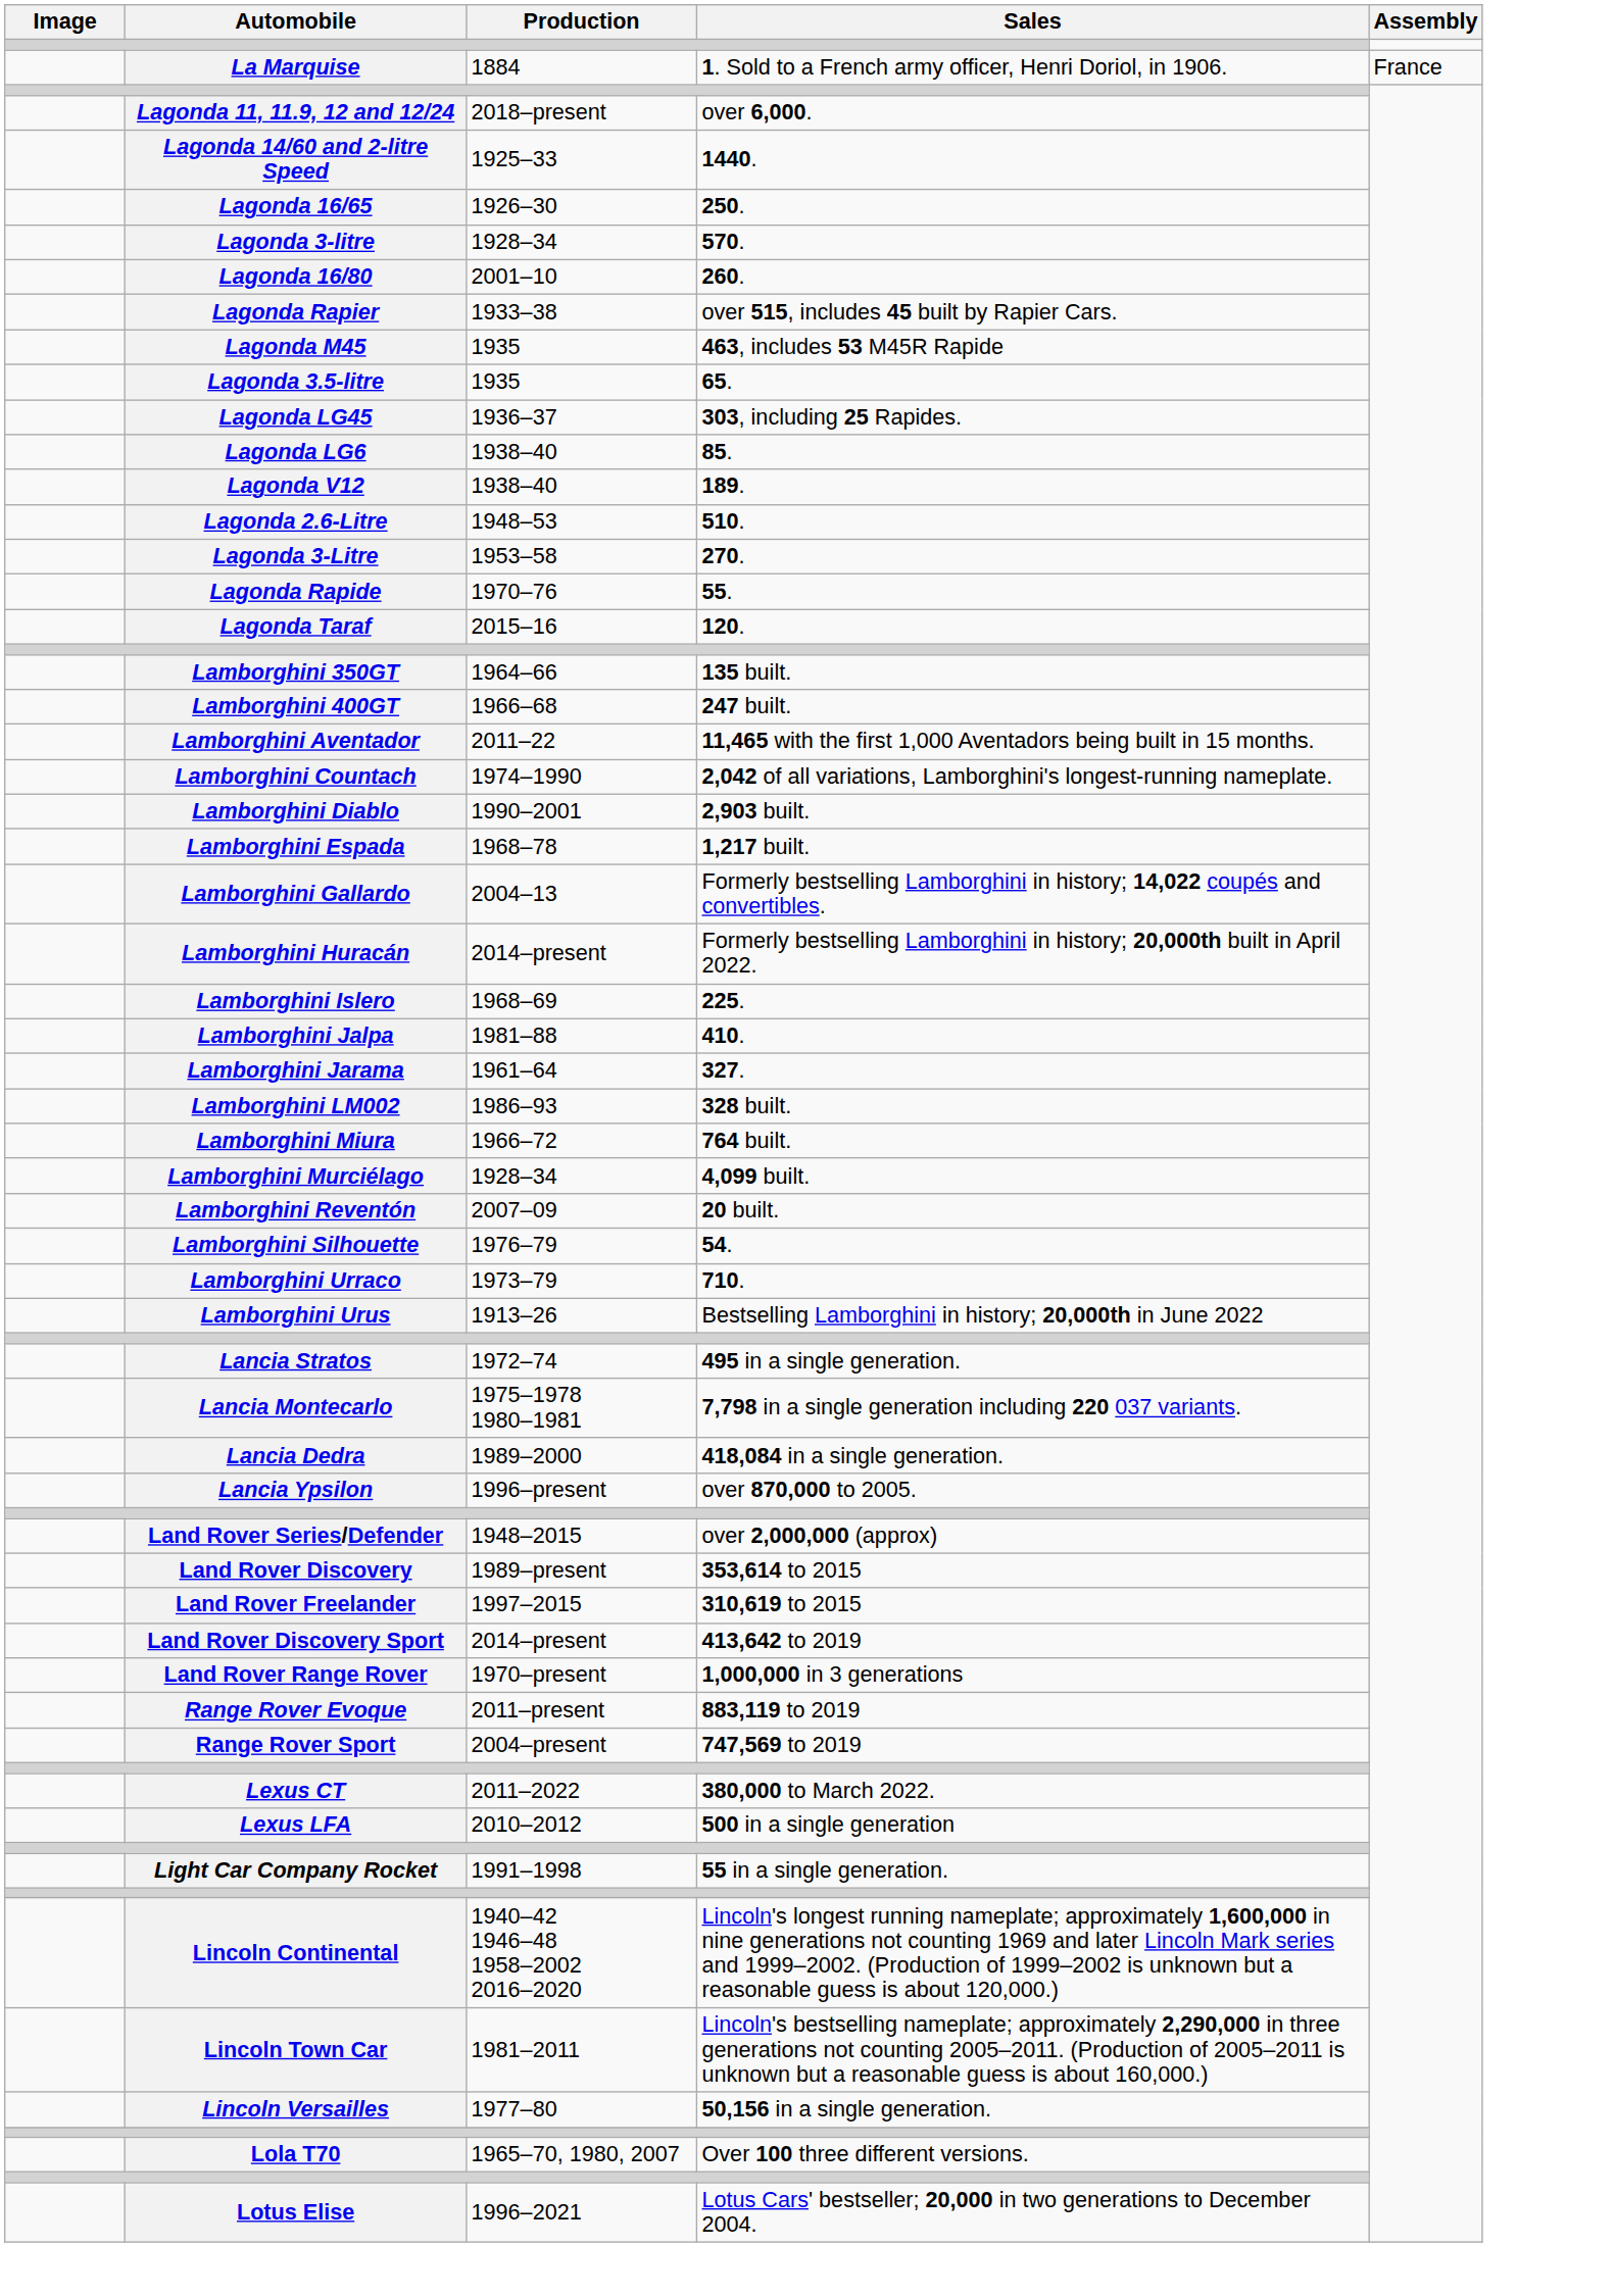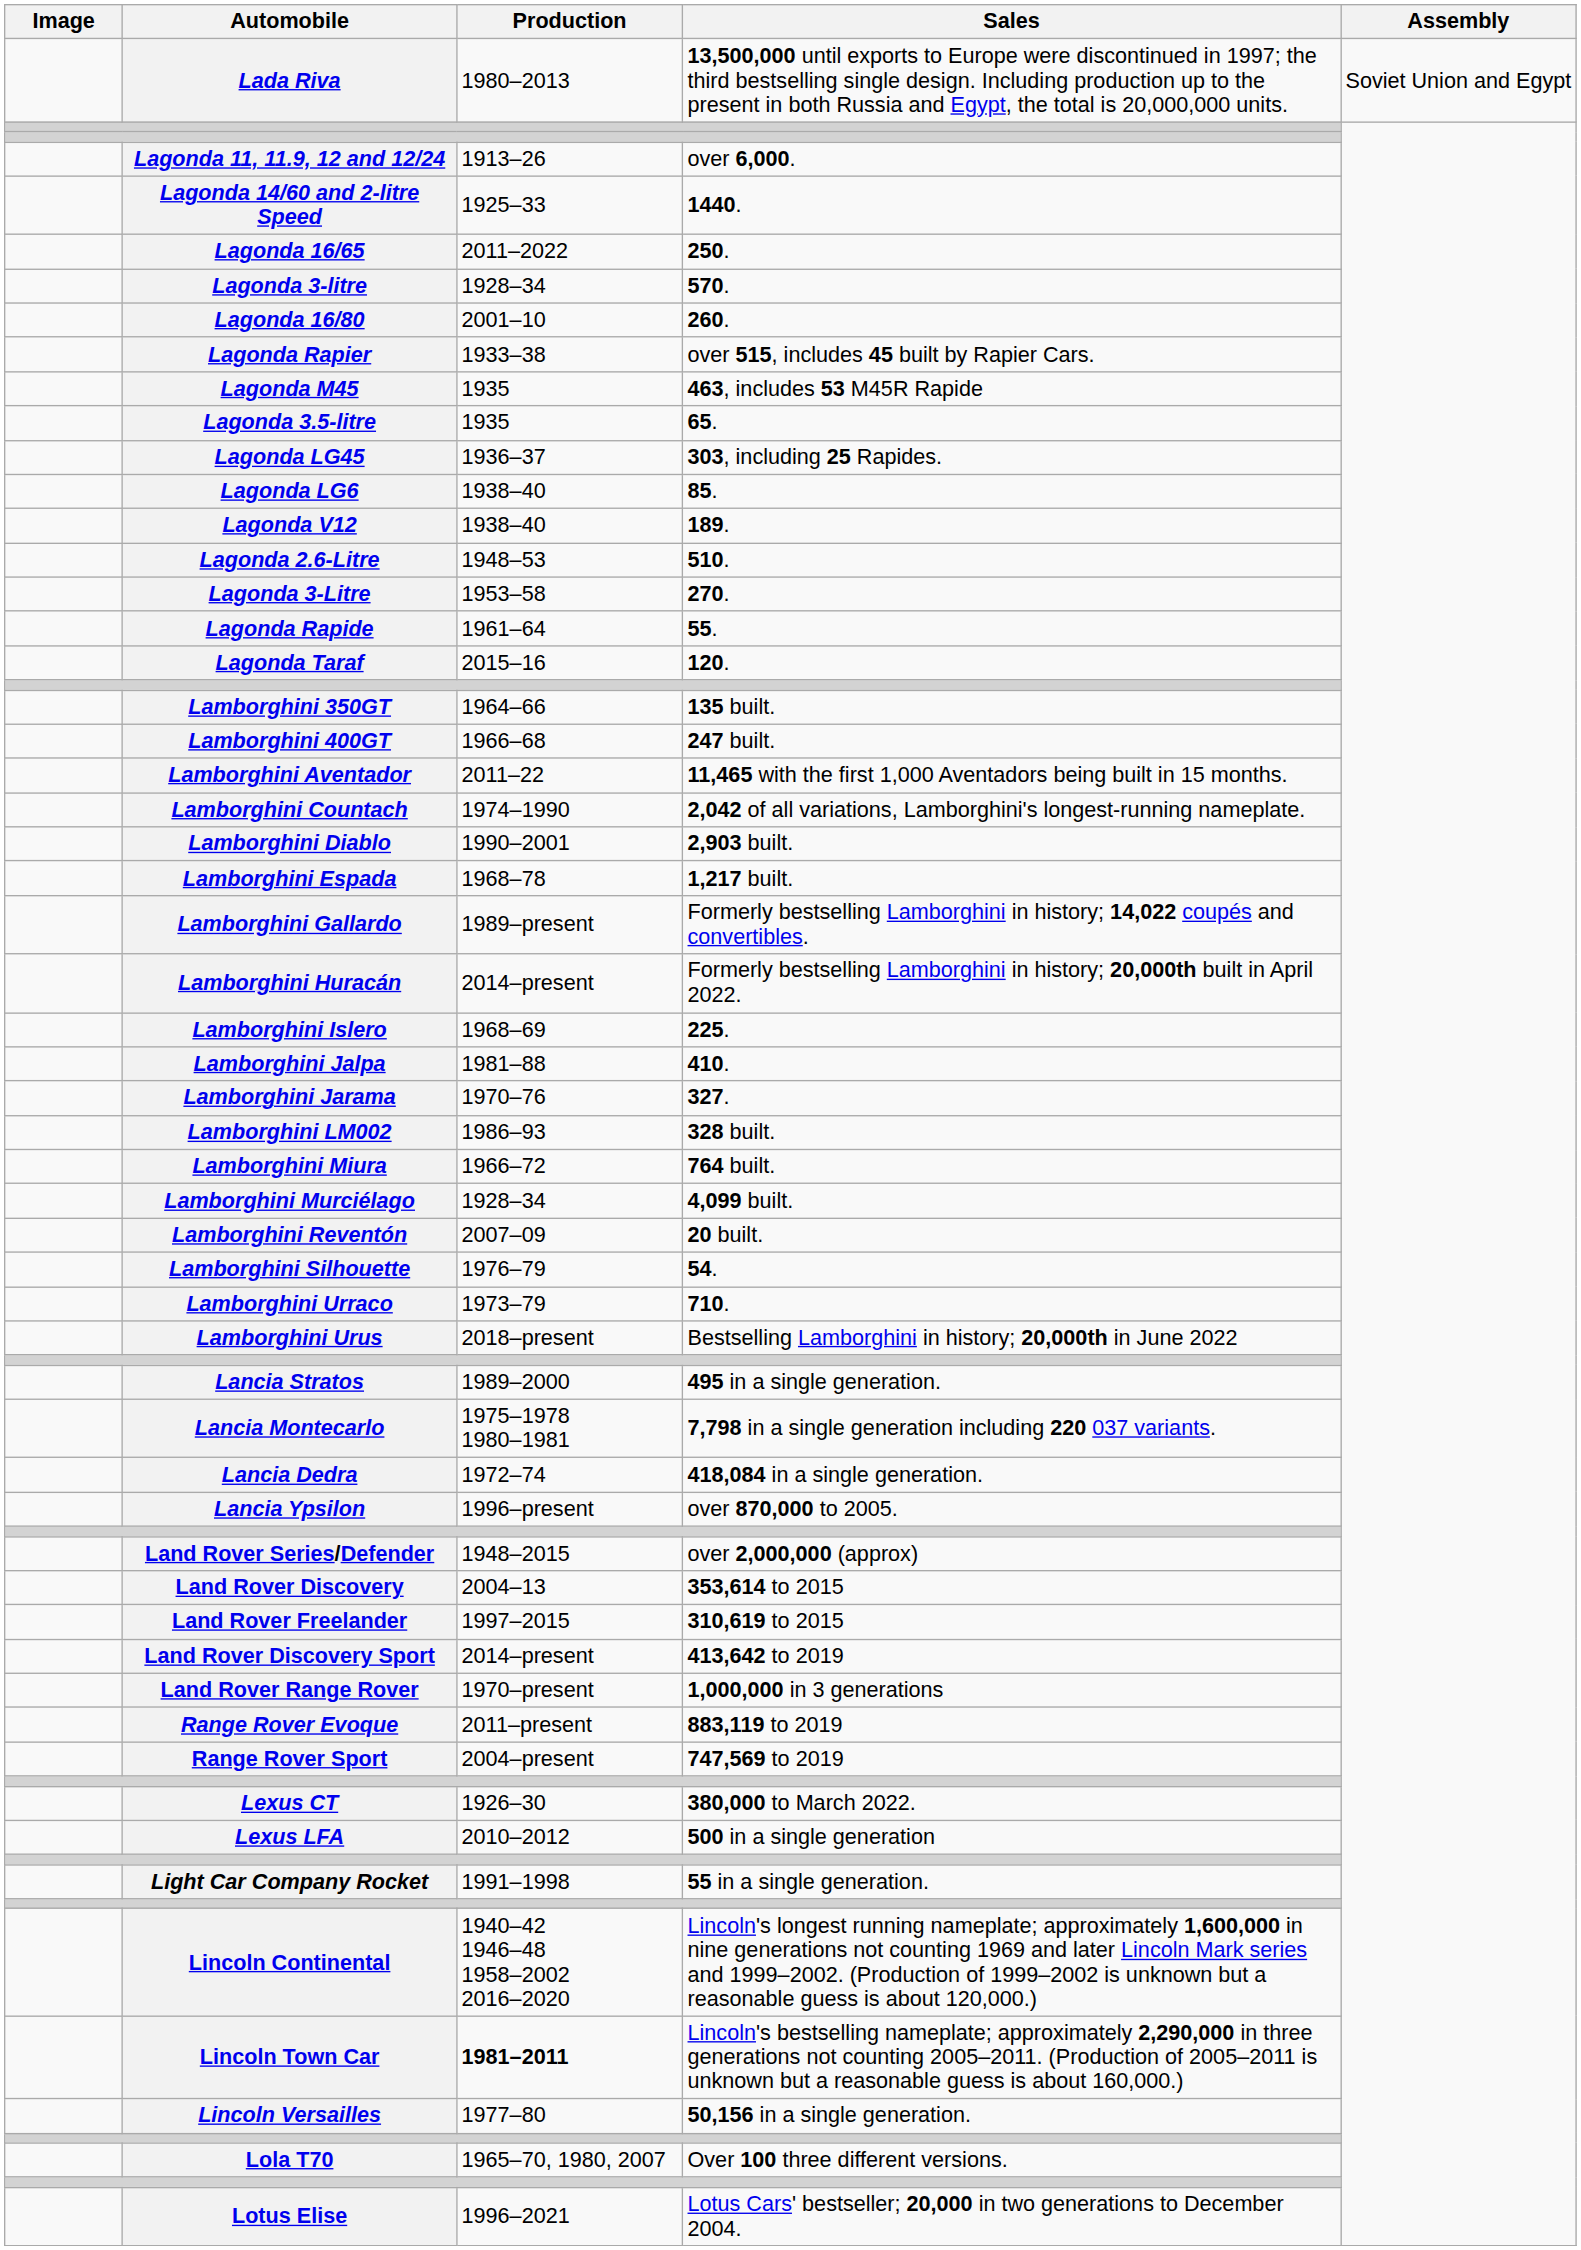 <table class="wikitable">
 <tr>
 <th style="width:5em">Image</th>
 <th style="width:15em">Automobile</th>
 <th style="width:10em">Production</th>
 <th style="width:30em">Sales</th>
 <th style+"width:15em">Assembly</th>
 </tr>
+<tr>
+<td></td>
+<th><em><a href='#'>Lada Riva</a></em></th>
+<td>1980–2013</td>
+<td><strong>13,500,000</strong> until exports to Europe were discontinued in 1997; the third bestselling single design. Including production up to the present in both Russia and <a href='#'>Egypt</a>, the total is 20,000,000 units.</td>
+<td>Soviet Union and Egypt</td>
+</tr>
 <tr style="background:lightgrey;">
 <td colspan="4"></td>
-</tr>
-<tr>
-<td></td>
-<th><em><a href='#'>La Marquise</a></em></th>
-<td>1884</td>
-<td><strong>1</strong>. Sold to a French army officer, Henri Doriol, in 1906.</td>
-<td>France</td>
 </tr>
 <tr style="background:lightgrey;">
 <td colspan="4"></td>
 </tr>
 <tr>
 <td></td>
 <th><em><a href='#'>Lagonda 11, 11.9, 12 and 12/24</a></em></th>
-<td>2018–present</td>
+<td>1913–26</td>
 <td>over <strong>6,000</strong>.</td>
 </tr>
 <tr>
 <td></td>
 <th><em><a href='#'>Lagonda 14/60 and 2-litre Speed</a></em></th>
 <td>1925–33</td>
 <td><strong>1440</strong>.</td>
 </tr>
 <tr>
 <td></td>
 <th><em><a href='#'>Lagonda 16/65</a></em></th>
-<td>1926–30</td>
+<td>2011–2022</td>
 <td><strong>250</strong>.</td>
 </tr>
 <tr>
 <td></td>
 <th><em><a href='#'>Lagonda 3-litre</a></em></th>
 <td>1928–34</td>
 <td><strong>570</strong>.</td>
 </tr>
 <tr>
 <td></td>
 <th><em><a href='#'>Lagonda 16/80</a></em></th>
 <td>2001–10</td>
 <td><strong>260</strong>.</td>
 </tr>
 <tr>
 <td></td>
 <th><em><a href='#'>Lagonda Rapier</a></em></th>
 <td>1933–38</td>
 <td>over <strong>515</strong>, includes <strong>45</strong> built by Rapier Cars.</td>
 </tr>
 <tr>
 <td></td>
 <th><em><a href='#'>Lagonda M45</a></em></th>
 <td>1935</td>
 <td><strong>463</strong>, includes <strong>53</strong> M45R Rapide</td>
 </tr>
 <tr>
 <td></td>
 <th><em><a href='#'>Lagonda 3.5-litre</a></em></th>
 <td>1935</td>
 <td><strong>65</strong>.</td>
 </tr>
 <tr>
 <td></td>
 <th><em><a href='#'>Lagonda LG45</a></em></th>
 <td>1936–37</td>
 <td><strong>303</strong>, including <strong>25</strong> Rapides.</td>
 </tr>
 <tr>
 <td></td>
 <th><em><a href='#'>Lagonda LG6</a></em></th>
 <td>1938–40</td>
 <td><strong>85</strong>.</td>
 </tr>
 <tr>
 <td></td>
 <th><em><a href='#'>Lagonda V12</a></em></th>
 <td>1938–40</td>
 <td><strong>189</strong>.</td>
 </tr>
 <tr>
 <td></td>
 <th><em><a href='#'>Lagonda 2.6-Litre</a></em></th>
 <td>1948–53</td>
 <td><strong>510</strong>.</td>
 </tr>
 <tr>
 <td></td>
 <th><em><a href='#'>Lagonda 3-Litre</a></em></th>
 <td>1953–58</td>
 <td><strong>270</strong>.</td>
 </tr>
 <tr>
 <td></td>
 <th><em><a href='#'>Lagonda Rapide</a></em></th>
-<td>1970–76</td>
+<td>1961–64</td>
 <td><strong>55</strong>.</td>
 </tr>
 <tr>
 <td></td>
 <th><em><a href='#'>Lagonda Taraf</a></em></th>
 <td>2015–16</td>
 <td><strong>120</strong>.</td>
 </tr>
 <tr style="background:lightgrey;">
 <td colspan="4"></td>
 </tr>
 <tr>
 <td></td>
 <th><em><a href='#'>Lamborghini 350GT</a></em></th>
 <td>1964–66</td>
 <td><strong>135</strong> built.</td>
 </tr>
 <tr>
 <td></td>
 <th><em><a href='#'>Lamborghini 400GT</a></em></th>
 <td>1966–68</td>
 <td><strong>247</strong> built.</td>
 </tr>
 <tr>
 <td></td>
 <th><em><a href='#'>Lamborghini Aventador</a></em></th>
 <td>2011–22</td>
 <td><strong>11,465</strong> with the first 1,000 Aventadors being built in 15 months.</td>
 </tr>
 <tr>
 <td></td>
 <th><em><a href='#'>Lamborghini Countach</a></em></th>
 <td>1974–1990</td>
 <td><strong>2,042</strong> of all variations, Lamborghini's longest-running nameplate.</td>
 </tr>
 <tr>
 <td></td>
 <th><em><a href='#'>Lamborghini Diablo</a></em></th>
 <td>1990–2001</td>
 <td><strong>2,903</strong> built.</td>
 </tr>
 <tr>
 <td></td>
 <th><em><a href='#'>Lamborghini Espada</a></em></th>
 <td>1968–78</td>
 <td><strong>1,217</strong> built.</td>
 </tr>
 <tr>
 <td></td>
 <th><em><a href='#'>Lamborghini Gallardo</a></em></th>
-<td>2004–13</td>
+<td>1989–present</td>
 <td>Formerly bestselling <a href='#'>Lamborghini</a> in history; <strong>14,022</strong> <a href='#'>coupés</a> and <a href='#'>convertibles</a>.</td>
 </tr>
 <tr>
 <td></td>
 <th><em><a href='#'>Lamborghini Huracán</a></em></th>
 <td>2014–present</td>
 <td>Formerly bestselling <a href='#'>Lamborghini</a> in history; <strong>20,000th</strong> built in April 2022.</td>
 </tr>
 <tr>
 <td></td>
 <th><em><a href='#'>Lamborghini Islero</a></em></th>
 <td>1968–69</td>
 <td><strong>225</strong>.</td>
 </tr>
 <tr>
 <td></td>
 <th><em><a href='#'>Lamborghini Jalpa</a></em></th>
 <td>1981–88</td>
 <td><strong>410</strong>.</td>
 </tr>
 <tr>
 <td></td>
 <th><em><a href='#'>Lamborghini Jarama</a></em></th>
-<td>1961–64</td>
+<td>1970–76</td>
 <td><strong>327</strong>.</td>
 </tr>
 <tr>
 <td></td>
 <th><em><a href='#'>Lamborghini LM002</a></em></th>
 <td>1986–93</td>
 <td><strong>328</strong> built.</td>
 </tr>
 <tr>
 <td></td>
 <th><em><a href='#'>Lamborghini Miura</a></em></th>
 <td>1966–72</td>
 <td><strong>764</strong> built.</td>
 </tr>
 <tr>
 <td></td>
 <th><em><a href='#'>Lamborghini Murciélago</a></em></th>
 <td>1928–34</td>
 <td><strong>4,099</strong> built.</td>
 </tr>
 <tr>
 <td></td>
 <th><em><a href='#'>Lamborghini Reventón</a></em></th>
 <td>2007–09</td>
 <td><strong>20</strong> built.</td>
 </tr>
 <tr>
 <td></td>
 <th><em><a href='#'>Lamborghini Silhouette</a></em></th>
 <td>1976–79</td>
 <td><strong>54</strong>.</td>
 </tr>
 <tr>
 <td></td>
 <th><em><a href='#'>Lamborghini Urraco</a></em></th>
 <td>1973–79</td>
 <td><strong>710</strong>.</td>
 </tr>
 <tr>
 <td></td>
 <th><em><a href='#'>Lamborghini Urus</a></em></th>
-<td>1913–26</td>
+<td>2018–present</td>
 <td>Bestselling <a href='#'>Lamborghini</a> in history; <strong>20,000th</strong> in June 2022</td>
 </tr>
 <tr style="background:lightgrey;">
 <td colspan="4"></td>
 </tr>
 <tr>
 <td></td>
 <th><em><a href='#'>Lancia Stratos</a></em></th>
-<td>1972–74</td>
+<td>1989–2000</td>
 <td><strong>495</strong> in a single generation.</td>
 </tr>
 <tr>
 <td></td>
 <th><em><a href='#'>Lancia Montecarlo</a></em></th>
 <td>1975–1978<br>1980–1981</td>
 <td><strong>7,798</strong> in a single generation including <strong>220</strong> <a href='#'>037 variants</a>.</td>
 </tr>
 <tr>
 <td></td>
 <th><em><a href='#'>Lancia Dedra</a></em></th>
-<td>1989–2000</td>
+<td>1972–74</td>
 <td><strong>418,084</strong> in a single generation.</td>
 </tr>
 <tr>
 <td></td>
 <th><em><a href='#'>Lancia Ypsilon</a></em></th>
 <td>1996–present</td>
 <td>over <strong>870,000</strong> to 2005.</td>
 </tr>
 <tr style="background:lightgrey;">
 <td colspan="4"></td>
 </tr>
 <tr>
 <td></td>
 <th><a href='#'>Land Rover Series</a>/<a href='#'>Defender</a></th>
 <td>1948–2015</td>
 <td>over <strong>2,000,000</strong> (approx)</td>
 </tr>
 <tr>
 <td></td>
 <th><a href='#'>Land Rover Discovery</a></th>
-<td>1989–present</td>
+<td>2004–13</td>
 <td><strong>353,614</strong> to 2015</td>
 </tr>
 <tr>
 <td></td>
 <th><a href='#'>Land Rover Freelander</a></th>
 <td>1997–2015</td>
 <td><strong>310,619</strong> to 2015</td>
 </tr>
 <tr>
 <td></td>
 <th><a href='#'>Land Rover Discovery Sport</a></th>
 <td>2014–present</td>
 <td><strong>413,642</strong> to 2019</td>
 </tr>
 <tr>
 <td></td>
 <th><a href='#'>Land Rover Range Rover</a></th>
 <td>1970–present</td>
 <td><strong>1,000,000</strong> in 3 generations</td>
 </tr>
 <tr>
 <td></td>
 <th><em><a href='#'>Range Rover Evoque</a></em></th>
 <td>2011–present</td>
 <td><strong>883,119</strong> to 2019</td>
 </tr>
 <tr>
 <td></td>
 <th><a href='#'>Range Rover Sport</a></th>
 <td>2004–present</td>
 <td><strong>747,569</strong> to 2019</td>
 </tr>
 <tr style="background:lightgrey;">
 <td colspan="4"></td>
 </tr>
 <tr>
 <td></td>
 <th><em><a href='#'>Lexus CT</a></em></th>
-<td>2011–2022</td>
+<td>1926–30</td>
 <td><strong>380,000</strong> to March 2022.</td>
 </tr>
 <tr>
 <td></td>
 <th><em><a href='#'>Lexus LFA</a></em></th>
 <td>2010–2012</td>
 <td><strong>500</strong> in a single generation</td>
 </tr>
 <tr style="background:lightgrey;">
 <td colspan="4"></td>
 </tr>
 <tr>
 <td></td>
 <th><em>Light Car Company Rocket</em></th>
 <td>1991–1998</td>
 <td><strong>55</strong> in a single generation.</td>
 </tr>
 <tr style="background:lightgrey;">
 <td colspan="4"></td>
 </tr>
 <tr>
 <td></td>
 <th><a href='#'>Lincoln Continental</a></th>
 <td>1940–42<br>1946–48<br>1958–2002<br>2016–2020</td>
 <td><a href='#'>Lincoln</a>'s longest running nameplate; approximately <strong>1,600,000</strong> in nine generations not counting 1969 and later <a href='#'>Lincoln Mark series</a> and 1999–2002. (Production of 1999–2002 is unknown but a reasonable guess is about 120,000.)</td>
 </tr>
 <tr>
 <td></td>
 <th><a href='#'>Lincoln Town Car</a></th>
-<td>1981–2011</td>
+<td><strong>1981–2011</strong></td>
 <td><a href='#'>Lincoln</a>'s bestselling nameplate; approximately <strong>2,290,000</strong> in three generations not counting 2005–2011. (Production of 2005–2011 is unknown but a reasonable guess is about 160,000.)</td>
 </tr>
 <tr>
 <td></td>
 <th><em><a href='#'>Lincoln Versailles</a></em></th>
 <td>1977–80</td>
 <td><strong>50,156</strong> in a single generation.</td>
 </tr>
 <tr style="background:lightgrey;">
 <td colspan="4"></td>
 </tr>
 <tr>
 <td></td>
 <th><a href='#'>Lola T70</a></th>
 <td>1965–70, 1980, 2007</td>
 <td>Over <strong>100</strong> three different versions.</td>
 </tr>
 <tr style="background:lightgrey;">
 <td colspan="4"></td>
 </tr>
 <tr>
 <td></td>
 <th><a href='#'>Lotus Elise</a></th>
 <td>1996–2021</td>
 <td><a href='#'>Lotus Cars</a>' bestseller; <strong>20,000</strong> in two generations to December 2004.</td>
 </tr>
 </table>
